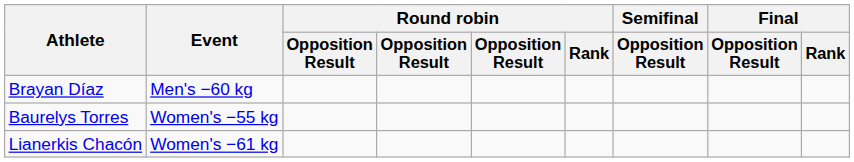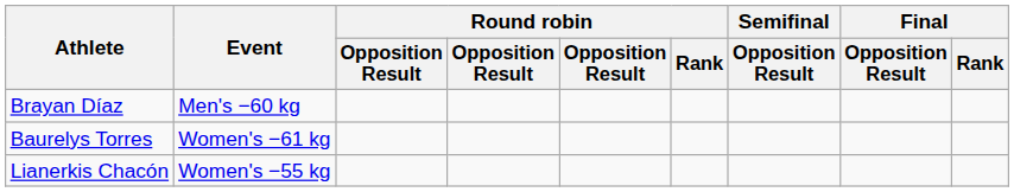 <table class=wikitable style=font-size:90%;text-align:center>
 <tr>
 <th rowspan=2>Athlete</th>
 <th rowspan=2>Event</th>
 <th colspan=4>Round robin</th>
 <th>Semifinal</th>
 <th colspan=2>Final</th>
 </tr>
 <tr style=font-size:95%>
 <th>Opposition<br>Result</th>
 <th>Opposition<br>Result</th>
 <th>Opposition<br>Result</th>
 <th>Rank</th>
 <th>Opposition<br>Result</th>
 <th>Opposition<br>Result</th>
 <th>Rank</th>
 </tr>
 <tr>
 <td align=left><a href='#'>Brayan Díaz</a></td>
 <td align=left><a href='#'>Men's −60 kg</a></td>
 <td></td>
 <td></td>
 <td></td>
 <td></td>
 <td></td>
 <td></td>
 <td></td>
 </tr>
 <tr>
 <td align=left><a href='#'>Baurelys Torres</a></td>
-<td align=left><a href='#'>Women's −55 kg</a></td>
+<td align=left><a href='#'>Women's −61 kg</a></td>
 <td></td>
 <td></td>
 <td></td>
 <td></td>
 <td></td>
 <td></td>
 <td></td>
 </tr>
 <tr>
 <td align=left><a href='#'>Lianerkis Chacón</a></td>
-<td align=left><a href='#'>Women's −61 kg</a></td>
+<td align=left><a href='#'>Women's −55 kg</a></td>
 <td></td>
 <td></td>
 <td></td>
 <td></td>
 <td></td>
 <td></td>
 <td></td>
 </tr>
 </table>
